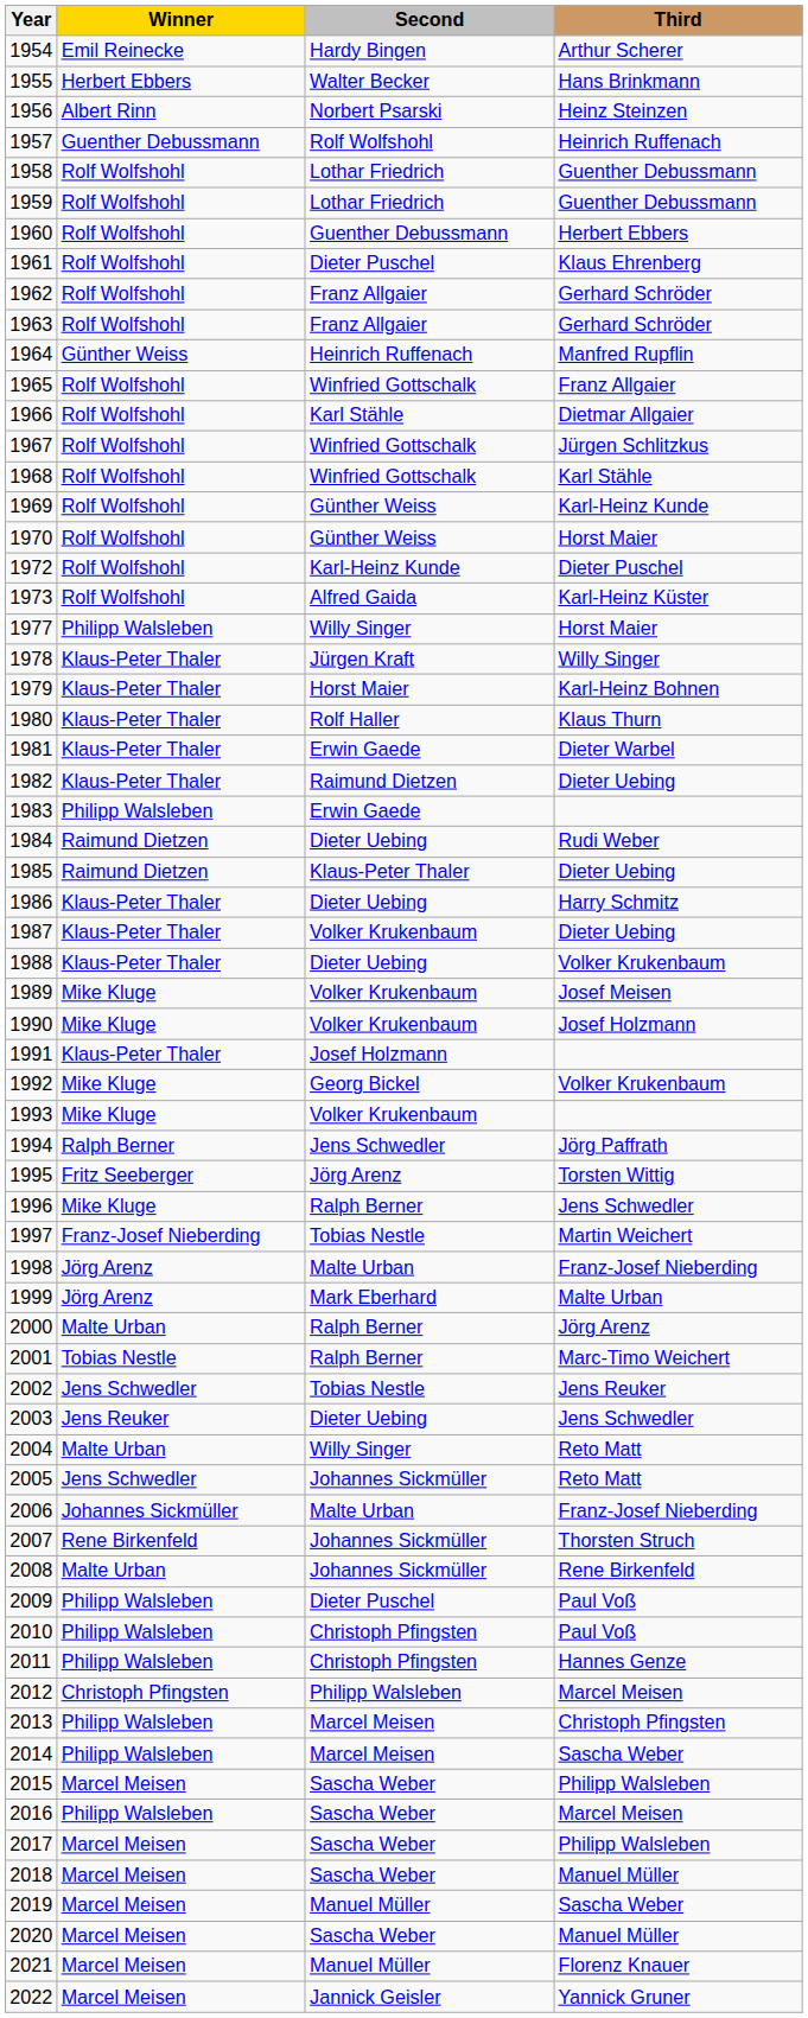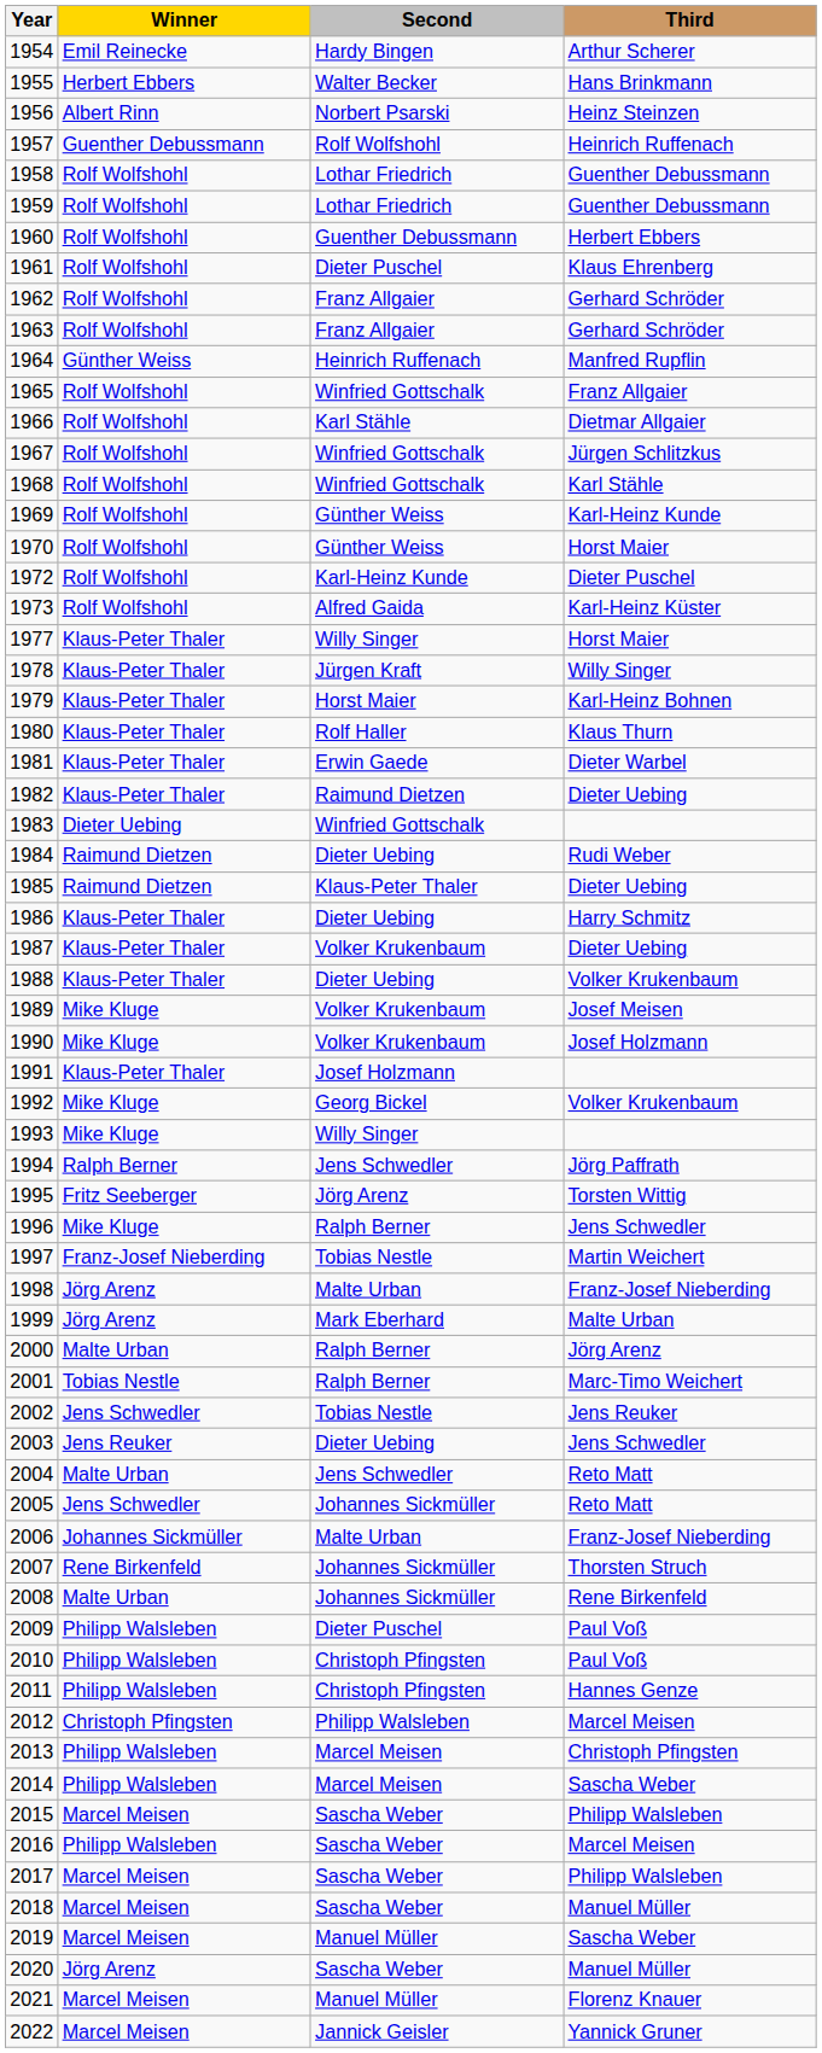 <table class="wikitable sortable">
 <tr>
 <th>Year</th>
 <th scope=col colspan=1 style="width:200px; background: gold;">Winner</th>
 <th scope=col colspan=1 style="width:200px; background: silver;">Second</th>
 <th scope=col colspan=1 style="width:200px; background: #cc9966;">Third</th>
 </tr>
 <tr>
 <td>1954</td>
 <td><a href='#'>Emil Reinecke   </a></td>
 <td><a href='#'>Hardy Bingen   </a></td>
 <td><a href='#'>Arthur Scherer   </a></td>
 </tr>
 <tr>
 <td>1955</td>
 <td><a href='#'>Herbert Ebbers   </a></td>
 <td><a href='#'>Walter Becker   </a></td>
 <td><a href='#'>Hans Brinkmann   </a></td>
 </tr>
 <tr>
 <td>1956</td>
 <td><a href='#'>Albert Rinn   </a></td>
 <td><a href='#'>Norbert Psarski   </a></td>
 <td><a href='#'>Heinz Steinzen   </a></td>
 </tr>
 <tr>
 <td>1957</td>
 <td><a href='#'>Guenther Debussmann   </a></td>
 <td><a href='#'>Rolf Wolfshohl   </a></td>
 <td><a href='#'>Heinrich Ruffenach   </a></td>
 </tr>
 <tr>
 <td>1958</td>
 <td><a href='#'>Rolf Wolfshohl   </a></td>
 <td><a href='#'>Lothar Friedrich   </a></td>
 <td><a href='#'>Guenther Debussmann   </a></td>
 </tr>
 <tr>
 <td>1959</td>
 <td><a href='#'>Rolf Wolfshohl   </a></td>
 <td><a href='#'>Lothar Friedrich   </a></td>
 <td><a href='#'>Guenther Debussmann   </a></td>
 </tr>
 <tr>
 <td>1960</td>
 <td><a href='#'>Rolf Wolfshohl   </a></td>
 <td><a href='#'>Guenther Debussmann   </a></td>
 <td><a href='#'>Herbert Ebbers   </a></td>
 </tr>
 <tr>
 <td>1961</td>
 <td><a href='#'>Rolf Wolfshohl   </a></td>
 <td><a href='#'>Dieter Puschel   </a></td>
 <td><a href='#'>Klaus Ehrenberg   </a></td>
 </tr>
 <tr>
 <td>1962</td>
 <td><a href='#'>Rolf Wolfshohl   </a></td>
 <td><a href='#'>Franz Allgaier   </a></td>
 <td><a href='#'>Gerhard Schröder   </a></td>
 </tr>
 <tr>
 <td>1963</td>
 <td><a href='#'>Rolf Wolfshohl   </a></td>
 <td><a href='#'>Franz Allgaier   </a></td>
 <td><a href='#'>Gerhard Schröder   </a></td>
 </tr>
 <tr>
 <td>1964</td>
 <td><a href='#'>Günther Weiss   </a></td>
 <td><a href='#'>Heinrich Ruffenach   </a></td>
 <td><a href='#'>Manfred Rupflin   </a></td>
 </tr>
 <tr>
 <td>1965</td>
 <td><a href='#'>Rolf Wolfshohl   </a></td>
 <td><a href='#'>Winfried Gottschalk   </a></td>
 <td><a href='#'>Franz Allgaier   </a></td>
 </tr>
 <tr>
 <td>1966</td>
 <td><a href='#'>Rolf Wolfshohl   </a></td>
 <td><a href='#'>Karl Stähle   </a></td>
 <td><a href='#'>Dietmar Allgaier   </a></td>
 </tr>
 <tr>
 <td>1967</td>
 <td><a href='#'>Rolf Wolfshohl   </a></td>
 <td><a href='#'>Winfried Gottschalk   </a></td>
 <td><a href='#'>Jürgen Schlitzkus   </a></td>
 </tr>
 <tr>
 <td>1968</td>
 <td><a href='#'>Rolf Wolfshohl   </a></td>
 <td><a href='#'>Winfried Gottschalk   </a></td>
 <td><a href='#'>Karl Stähle   </a></td>
 </tr>
 <tr>
 <td>1969</td>
 <td><a href='#'>Rolf Wolfshohl   </a></td>
 <td><a href='#'>Günther Weiss   </a></td>
 <td><a href='#'>Karl-Heinz Kunde   </a></td>
 </tr>
 <tr>
 <td>1970</td>
 <td><a href='#'>Rolf Wolfshohl   </a></td>
 <td><a href='#'>Günther Weiss   </a></td>
 <td><a href='#'>Horst Maier   </a></td>
 </tr>
 <tr>
 <td>1972</td>
 <td><a href='#'>Rolf Wolfshohl   </a></td>
 <td><a href='#'>Karl-Heinz Kunde   </a></td>
 <td><a href='#'>Dieter Puschel   </a></td>
 </tr>
 <tr>
 <td>1973</td>
 <td><a href='#'>Rolf Wolfshohl   </a></td>
 <td><a href='#'>Alfred Gaida   </a></td>
 <td><a href='#'>Karl-Heinz Küster   </a></td>
 </tr>
 <tr>
 <td>1977</td>
-<td><a href='#'>Philipp Walsleben   </a></td>
+<td><a href='#'>Klaus-Peter Thaler   </a></td>
 <td><a href='#'>Willy Singer   </a></td>
 <td><a href='#'>Horst Maier   </a></td>
 </tr>
 <tr>
 <td>1978</td>
 <td><a href='#'>Klaus-Peter Thaler   </a></td>
 <td><a href='#'>Jürgen Kraft   </a></td>
 <td><a href='#'>Willy Singer   </a></td>
 </tr>
 <tr>
 <td>1979</td>
 <td><a href='#'>Klaus-Peter Thaler   </a></td>
 <td><a href='#'>Horst Maier   </a></td>
 <td><a href='#'>Karl-Heinz Bohnen   </a></td>
 </tr>
 <tr>
 <td>1980</td>
 <td><a href='#'>Klaus-Peter Thaler   </a></td>
 <td><a href='#'>Rolf Haller   </a></td>
 <td><a href='#'>Klaus Thurn   </a></td>
 </tr>
 <tr>
 <td>1981</td>
 <td><a href='#'>Klaus-Peter Thaler   </a></td>
 <td><a href='#'>Erwin Gaede   </a></td>
 <td><a href='#'>Dieter Warbel   </a></td>
 </tr>
 <tr>
 <td>1982</td>
 <td><a href='#'>Klaus-Peter Thaler   </a></td>
 <td><a href='#'>Raimund Dietzen   </a></td>
 <td><a href='#'>Dieter Uebing   </a></td>
 </tr>
 <tr>
 <td>1983</td>
-<td><a href='#'>Philipp Walsleben   </a></td>
-<td><a href='#'>Erwin Gaede   </a></td>
+<td><a href='#'>Dieter Uebing   </a></td>
+<td><a href='#'>Winfried Gottschalk   </a></td>
 <td></td>
 </tr>
 <tr>
 <td>1984</td>
 <td><a href='#'>Raimund Dietzen   </a></td>
 <td><a href='#'>Dieter Uebing   </a></td>
 <td><a href='#'>Rudi Weber   </a></td>
 </tr>
 <tr>
 <td>1985</td>
 <td><a href='#'>Raimund Dietzen   </a></td>
 <td><a href='#'>Klaus-Peter Thaler   </a></td>
 <td><a href='#'>Dieter Uebing   </a></td>
 </tr>
 <tr>
 <td>1986</td>
 <td><a href='#'>Klaus-Peter Thaler   </a></td>
 <td><a href='#'>Dieter Uebing   </a></td>
 <td><a href='#'>Harry Schmitz   </a></td>
 </tr>
 <tr>
 <td>1987</td>
 <td><a href='#'>Klaus-Peter Thaler   </a></td>
 <td><a href='#'>Volker Krukenbaum   </a></td>
 <td><a href='#'>Dieter Uebing   </a></td>
 </tr>
 <tr>
 <td>1988</td>
 <td><a href='#'>Klaus-Peter Thaler   </a></td>
 <td><a href='#'>Dieter Uebing   </a></td>
 <td><a href='#'>Volker Krukenbaum   </a></td>
 </tr>
 <tr>
 <td>1989</td>
 <td><a href='#'>Mike Kluge   </a></td>
 <td><a href='#'>Volker Krukenbaum   </a></td>
 <td><a href='#'>Josef Meisen   </a></td>
 </tr>
 <tr>
 <td>1990</td>
 <td><a href='#'>Mike Kluge   </a></td>
 <td><a href='#'>Volker Krukenbaum   </a></td>
 <td><a href='#'>Josef Holzmann   </a></td>
 </tr>
 <tr>
 <td>1991</td>
 <td><a href='#'>Klaus-Peter Thaler   </a></td>
 <td><a href='#'>Josef Holzmann   </a></td>
 <td></td>
 </tr>
 <tr>
 <td>1992</td>
 <td><a href='#'>Mike Kluge   </a></td>
 <td><a href='#'>Georg Bickel   </a></td>
 <td><a href='#'>Volker Krukenbaum   </a></td>
 </tr>
 <tr>
 <td>1993</td>
 <td><a href='#'>Mike Kluge   </a></td>
-<td><a href='#'>Volker Krukenbaum   </a></td>
+<td><a href='#'>Willy Singer   </a></td>
 <td></td>
 </tr>
 <tr>
 <td>1994</td>
 <td><a href='#'>Ralph Berner   </a></td>
 <td><a href='#'>Jens Schwedler   </a></td>
 <td><a href='#'>Jörg Paffrath   </a></td>
 </tr>
 <tr>
 <td>1995</td>
 <td><a href='#'>Fritz Seeberger   </a></td>
 <td><a href='#'>Jörg Arenz   </a></td>
 <td><a href='#'>Torsten Wittig   </a></td>
 </tr>
 <tr>
 <td>1996</td>
 <td><a href='#'>Mike Kluge   </a></td>
 <td><a href='#'>Ralph Berner   </a></td>
 <td><a href='#'>Jens Schwedler   </a></td>
 </tr>
 <tr>
 <td>1997</td>
 <td><a href='#'>Franz-Josef Nieberding   </a></td>
 <td><a href='#'>Tobias Nestle   </a></td>
 <td><a href='#'>Martin Weichert   </a></td>
 </tr>
 <tr>
 <td>1998</td>
 <td><a href='#'>Jörg Arenz   </a></td>
 <td><a href='#'>Malte Urban   </a></td>
 <td><a href='#'>Franz-Josef Nieberding   </a></td>
 </tr>
 <tr>
 <td>1999</td>
 <td><a href='#'>Jörg Arenz   </a></td>
 <td><a href='#'>Mark Eberhard   </a></td>
 <td><a href='#'>Malte Urban   </a></td>
 </tr>
 <tr>
 <td>2000</td>
 <td><a href='#'>Malte Urban   </a></td>
 <td><a href='#'>Ralph Berner   </a></td>
 <td><a href='#'>Jörg Arenz   </a></td>
 </tr>
 <tr>
 <td>2001</td>
 <td><a href='#'>Tobias Nestle   </a></td>
 <td><a href='#'>Ralph Berner   </a></td>
 <td><a href='#'>Marc-Timo Weichert   </a></td>
 </tr>
 <tr>
 <td>2002</td>
 <td><a href='#'>Jens Schwedler   </a></td>
 <td><a href='#'>Tobias Nestle   </a></td>
 <td><a href='#'>Jens Reuker   </a></td>
 </tr>
 <tr>
 <td>2003</td>
 <td><a href='#'>Jens Reuker   </a></td>
 <td><a href='#'>Dieter Uebing   </a></td>
 <td><a href='#'>Jens Schwedler   </a></td>
 </tr>
 <tr>
 <td>2004</td>
 <td><a href='#'>Malte Urban   </a></td>
-<td><a href='#'>Willy Singer   </a></td>
+<td><a href='#'>Jens Schwedler   </a></td>
 <td><a href='#'>Reto Matt   </a></td>
 </tr>
 <tr>
 <td>2005</td>
 <td><a href='#'>Jens Schwedler   </a></td>
 <td><a href='#'>Johannes Sickmüller   </a></td>
 <td><a href='#'>Reto Matt   </a></td>
 </tr>
 <tr>
 <td>2006</td>
 <td><a href='#'>Johannes Sickmüller   </a></td>
 <td><a href='#'>Malte Urban   </a></td>
 <td><a href='#'>Franz-Josef Nieberding   </a></td>
 </tr>
 <tr>
 <td>2007</td>
 <td><a href='#'>Rene Birkenfeld   </a></td>
 <td><a href='#'>Johannes Sickmüller   </a></td>
 <td><a href='#'>Thorsten Struch   </a></td>
 </tr>
 <tr>
 <td>2008</td>
 <td><a href='#'>Malte Urban   </a></td>
 <td><a href='#'>Johannes Sickmüller   </a></td>
 <td><a href='#'>Rene Birkenfeld   </a></td>
 </tr>
 <tr>
 <td>2009</td>
 <td><a href='#'>Philipp Walsleben   </a></td>
 <td><a href='#'>Dieter Puschel   </a></td>
 <td><a href='#'>Paul Voß   </a></td>
 </tr>
 <tr>
 <td>2010</td>
 <td><a href='#'>Philipp Walsleben   </a></td>
 <td><a href='#'>Christoph Pfingsten   </a></td>
 <td><a href='#'>Paul Voß   </a></td>
 </tr>
 <tr>
 <td>2011</td>
 <td><a href='#'>Philipp Walsleben   </a></td>
 <td><a href='#'>Christoph Pfingsten   </a></td>
 <td><a href='#'>Hannes Genze   </a></td>
 </tr>
 <tr>
 <td>2012</td>
 <td><a href='#'>Christoph Pfingsten   </a></td>
 <td><a href='#'>Philipp Walsleben   </a></td>
 <td><a href='#'>Marcel Meisen   </a></td>
 </tr>
 <tr>
 <td>2013</td>
 <td><a href='#'>Philipp Walsleben   </a></td>
 <td><a href='#'>Marcel Meisen   </a></td>
 <td><a href='#'>Christoph Pfingsten   </a></td>
 </tr>
 <tr>
 <td>2014</td>
 <td><a href='#'>Philipp Walsleben   </a></td>
 <td><a href='#'>Marcel Meisen   </a></td>
 <td><a href='#'>Sascha Weber   </a></td>
 </tr>
 <tr>
 <td>2015</td>
 <td><a href='#'>Marcel Meisen</a></td>
 <td><a href='#'>Sascha Weber</a></td>
 <td><a href='#'>Philipp Walsleben   </a></td>
 </tr>
 <tr>
 <td>2016</td>
 <td><a href='#'>Philipp Walsleben   </a></td>
 <td><a href='#'>Sascha Weber   </a></td>
 <td><a href='#'>Marcel Meisen   </a></td>
 </tr>
 <tr>
 <td>2017</td>
 <td><a href='#'>Marcel Meisen   </a></td>
 <td><a href='#'>Sascha Weber   </a></td>
 <td><a href='#'>Philipp Walsleben   </a></td>
 </tr>
 <tr>
 <td>2018</td>
 <td><a href='#'>Marcel Meisen</a></td>
 <td><a href='#'>Sascha Weber</a></td>
 <td><a href='#'>Manuel Müller</a></td>
 </tr>
 <tr>
 <td>2019</td>
 <td><a href='#'>Marcel Meisen</a></td>
 <td><a href='#'>Manuel Müller</a></td>
 <td><a href='#'>Sascha Weber</a></td>
 </tr>
 <tr>
 <td>2020</td>
-<td><a href='#'>Marcel Meisen</a></td>
+<td><a href='#'>Jörg Arenz   </a></td>
 <td><a href='#'>Sascha Weber</a></td>
 <td><a href='#'>Manuel Müller</a></td>
 </tr>
 <tr>
 <td>2021</td>
 <td><a href='#'>Marcel Meisen</a></td>
 <td><a href='#'>Manuel Müller</a></td>
 <td><a href='#'>Florenz Knauer</a></td>
 </tr>
 <tr>
 <td>2022</td>
 <td><a href='#'>Marcel Meisen</a></td>
 <td><a href='#'>Jannick Geisler</a></td>
 <td><a href='#'>Yannick Gruner</a></td>
 </tr>
 </table>
